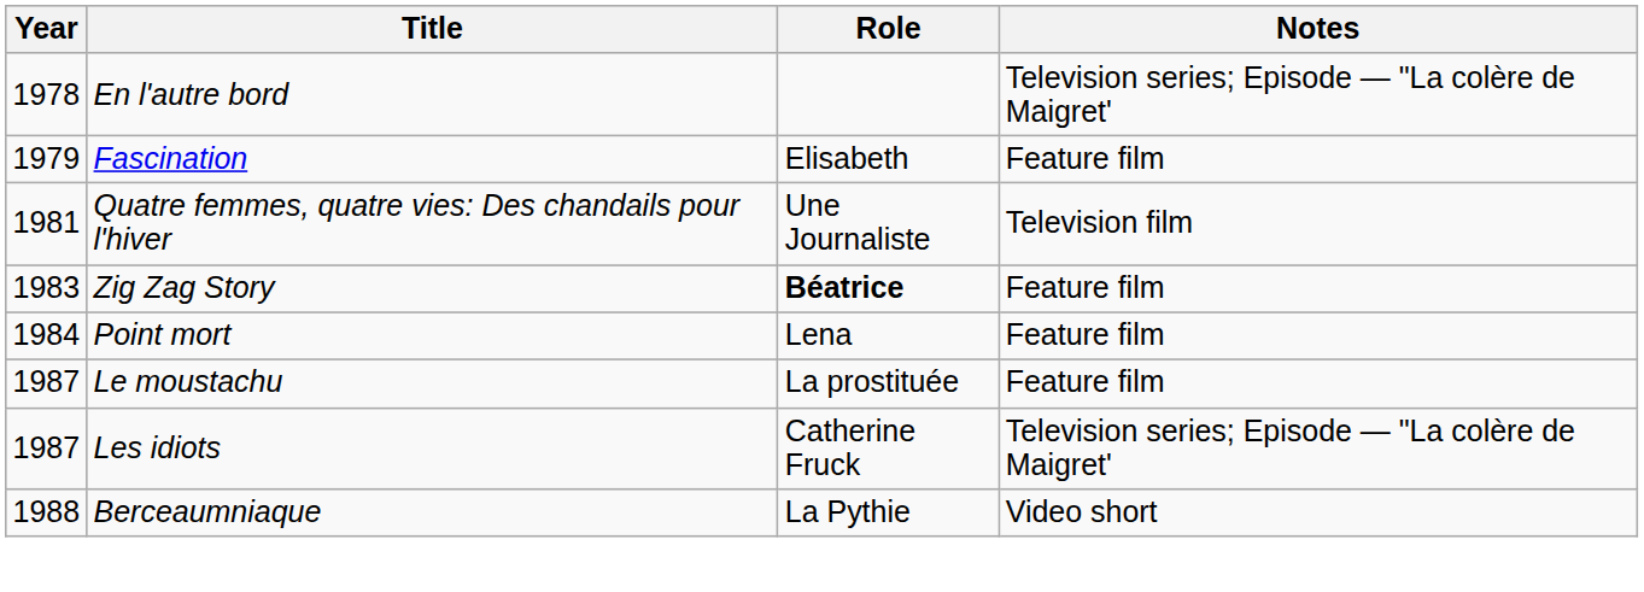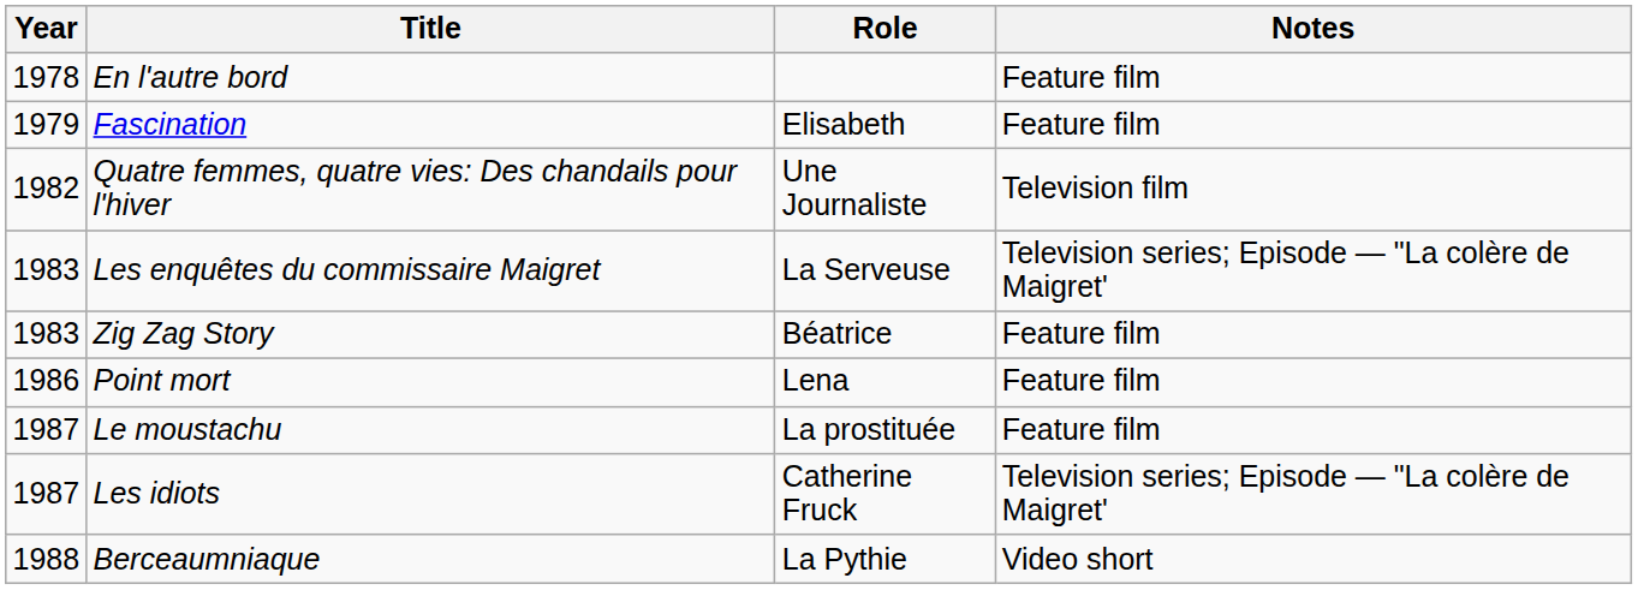 <table class="wikitable">
 <tr>
 <th>Year</th>
 <th>Title</th>
 <th>Role</th>
 <th>Notes</th>
 </tr>
 <tr>
 <td>1978</td>
 <td><em>En l'autre bord</em></td>
 <td></td>
-<td>Television series; Episode — "La colère de Maigret'</td>
+<td>Feature film</td>
 </tr>
 <tr>
 <td>1979</td>
 <td><em><a href='#'>Fascination</a></em></td>
 <td>Elisabeth</td>
 <td>Feature film</td>
 </tr>
 <tr>
-<td>1981</td>
+<td>1982</td>
 <td><em>Quatre femmes, quatre vies: Des chandails pour l'hiver</em></td>
 <td>Une Journaliste</td>
 <td>Television film</td>
 </tr>
 <tr>
 <td>1983</td>
+<td><em>Les enquêtes du commissaire Maigret</em></td>
+<td>La Serveuse</td>
+<td>Television series; Episode — "La colère de Maigret'</td>
+</tr>
+<tr>
+<td>1983</td>
 <td><em>Zig Zag Story</em></td>
-<td><strong>Béatrice</strong></td>
+<td>Béatrice</td>
 <td>Feature film</td>
 </tr>
 <tr>
-<td>1984</td>
+<td>1986</td>
 <td><em>Point mort</em></td>
 <td>Lena</td>
 <td>Feature film</td>
 </tr>
 <tr>
 <td>1987</td>
 <td><em>Le moustachu</em></td>
 <td>La prostituée</td>
 <td>Feature film</td>
 </tr>
 <tr>
 <td>1987</td>
 <td><em>Les idiots</em></td>
 <td>Catherine Fruck</td>
 <td>Television series; Episode — "La colère de Maigret'</td>
 </tr>
 <tr>
 <td>1988</td>
 <td><em>Berceaumniaque</em></td>
 <td>La Pythie</td>
 <td>Video short</td>
 </tr>
 </table>
